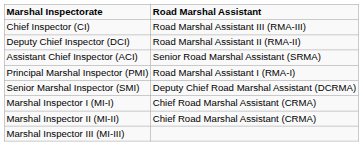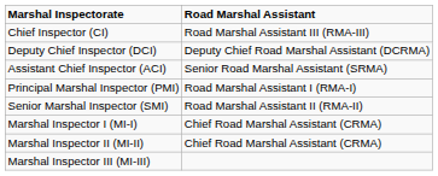 <table class="wikitable">
 <tr>
 <td><strong>Marshal Inspectorate</strong></td>
 <td><strong>Road Marshal Assistant</strong></td>
 </tr>
 <tr>
 <td>Chief Inspector (CI)</td>
 <td>Road Marshal Assistant III (RMA-III)</td>
 </tr>
 <tr>
 <td>Deputy Chief Inspector (DCI)</td>
-<td>Road Marshal Assistant II (RMA-II)</td>
+<td>Deputy Chief Road Marshal Assistant (DCRMA)</td>
 </tr>
 <tr>
 <td>Assistant Chief Inspector (ACI)</td>
 <td>Senior Road Marshal Assistant (SRMA)</td>
 </tr>
 <tr>
 <td>Principal Marshal Inspector (PMI)</td>
 <td>Road Marshal Assistant I (RMA-I)</td>
 </tr>
 <tr>
 <td>Senior Marshal Inspector (SMI)</td>
-<td>Deputy Chief Road Marshal Assistant (DCRMA)</td>
+<td>Road Marshal Assistant II (RMA-II)</td>
 </tr>
 <tr>
 <td>Marshal Inspector I (MI-I)</td>
 <td>Chief Road Marshal Assistant (CRMA)</td>
 </tr>
 <tr>
 <td>Marshal Inspector II (MI-II)</td>
 <td>Chief Road Marshal Assistant (CRMA)</td>
 </tr>
 <tr>
 <td>Marshal Inspector III (MI-III)</td>
 <td></td>
 </tr>
 </table>
